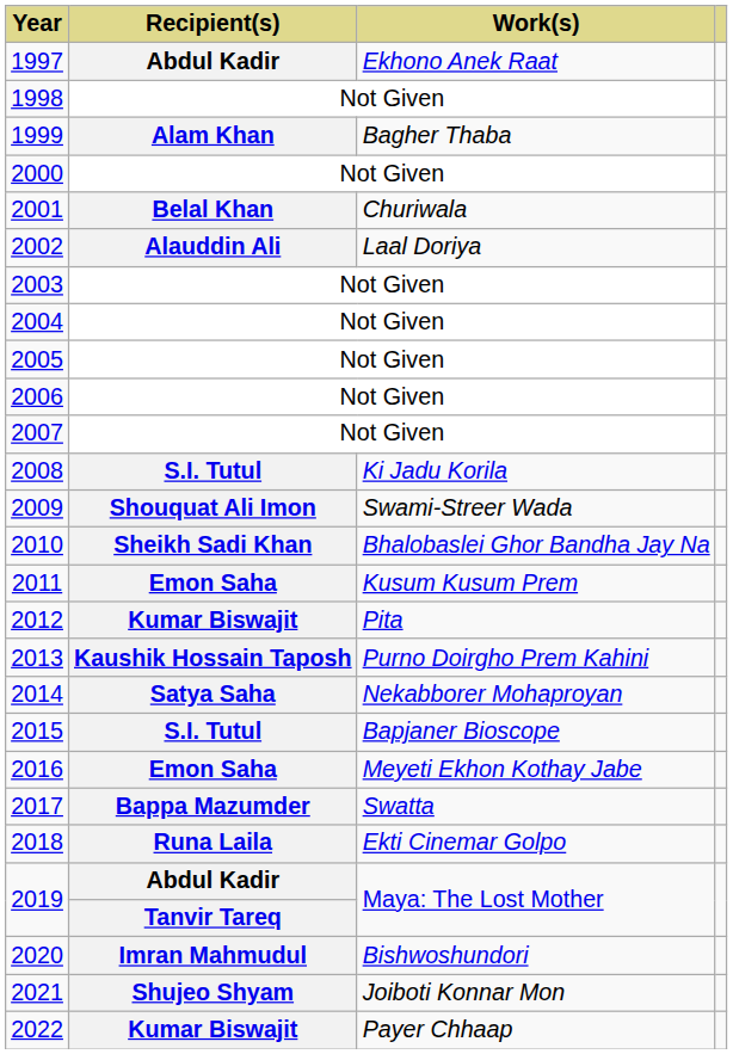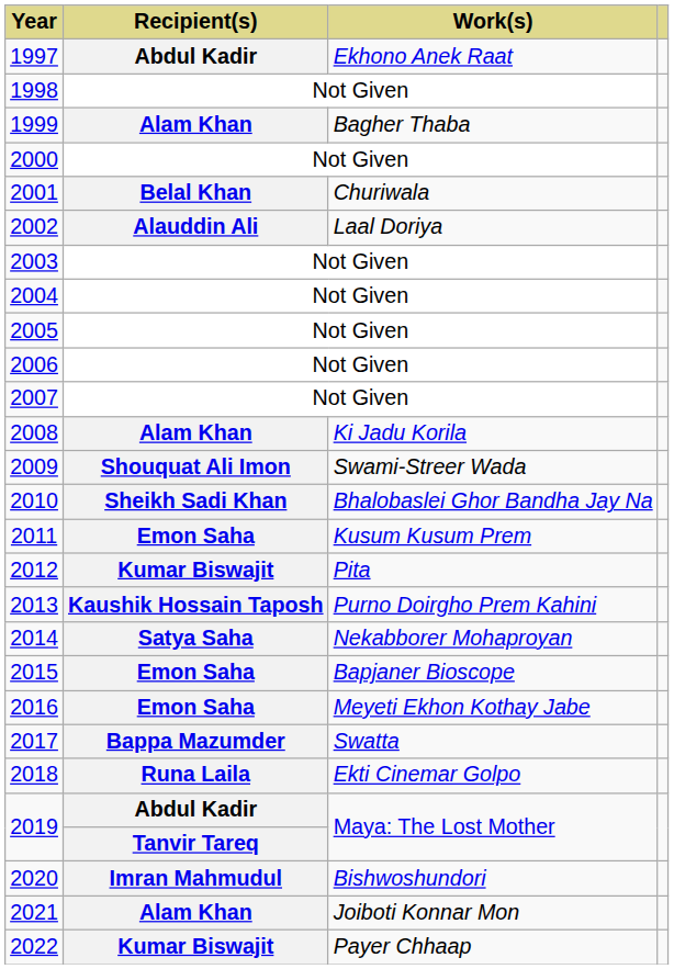 <table class="wikitable sortable plainrowheaders">
 <tr>
 <th scope="col" style="background-color:#DFD98D">Year</th>
 <th scope="col" style="background-color:#DFD98D">Recipient(s)</th>
 <th scope="col" style="background-color:#DFD98D">Work(s)</th>
 <th scope="col" style="background-color:#DFD98D" class="unsortable"></th>
 </tr>
 <tr>
 <td style="text-align:center;"><a href='#'>1997<br></a></td>
 <th scope="row">Abdul Kadir</th>
 <td><em><a href='#'>Ekhono Anek Raat</a></em></td>
 <td></td>
 </tr>
 <tr>
 <td style="text-align:center;"><a href='#'>1998<br></a></td>
 <td scope="row" style="background-color:#FFFFFF ;text-align:center" colspan="2">Not Given</td>
 <td></td>
 </tr>
 <tr>
 <td style="text-align:center;"><a href='#'>1999<br></a></td>
 <th scope="row"><a href='#'>Alam Khan</a></th>
 <td><em>Bagher Thaba</em></td>
 <td></td>
 </tr>
 <tr>
 <td style="text-align:center;"><a href='#'>2000<br></a></td>
 <td scope="row" style="background-color:#FFFFFF ;text-align:center" colspan="2">Not Given</td>
 <td></td>
 </tr>
 <tr>
 <td style="text-align:center;"><a href='#'>2001<br></a></td>
 <th scope="row"><a href='#'>Belal Khan</a></th>
 <td><em>Churiwala</em></td>
 <td></td>
 </tr>
 <tr>
 <td style="text-align:center;"><a href='#'>2002<br></a></td>
 <th scope="row"><a href='#'>Alauddin Ali</a></th>
 <td><em>Laal Doriya</em></td>
 <td></td>
 </tr>
 <tr>
 <td style="text-align:center;"><a href='#'>2003<br></a></td>
 <td scope="row" style="background-color:#FFFFFF ;text-align:center" colspan="2">Not Given</td>
 <td></td>
 </tr>
 <tr>
 <td style="text-align:center;"><a href='#'>2004<br></a></td>
 <td scope="row" style="background-color:#FFFFFF ;text-align:center" colspan="2">Not Given</td>
 <td></td>
 </tr>
 <tr>
 <td style="text-align:center;"><a href='#'>2005<br></a></td>
 <td scope="row" style="background-color:#FFFFFF ;text-align:center" colspan="2">Not Given</td>
 <td></td>
 </tr>
 <tr>
 <td style="text-align:center;"><a href='#'>2006<br></a></td>
 <td scope="row" style="background-color:#FFFFFF ;text-align:center" colspan="2">Not Given</td>
 <td></td>
 </tr>
 <tr>
 <td style="text-align:center;"><a href='#'>2007<br></a></td>
 <td scope="row" style="background-color:#FFFFFF ;text-align:center" colspan="2">Not Given</td>
 <td></td>
 </tr>
 <tr>
 <td style="text-align:center;"><a href='#'>2008<br></a></td>
-<th scope="row"><a href='#'>S.I. Tutul</a></th>
+<th scope="row"><a href='#'>Alam Khan</a></th>
 <td><em><a href='#'>Ki Jadu Korila</a></em></td>
 <td></td>
 </tr>
 <tr>
 <td style="text-align:center;"><a href='#'>2009<br></a></td>
 <th scope="row"><a href='#'>Shouquat Ali Imon</a></th>
 <td><em>Swami-Streer Wada</em></td>
 <td></td>
 </tr>
 <tr>
 <td style="text-align:center;"><a href='#'>2010<br></a></td>
 <th scope="row"><a href='#'>Sheikh Sadi Khan</a></th>
 <td><em><a href='#'>Bhalobaslei Ghor Bandha Jay Na</a></em></td>
 <td></td>
 </tr>
 <tr>
 <td style="text-align:center;"><a href='#'>2011<br></a></td>
 <th scope="row"><a href='#'>Emon Saha</a></th>
 <td><em><a href='#'>Kusum Kusum Prem</a></em></td>
 <td></td>
 </tr>
 <tr>
 <td style="text-align:center;"><a href='#'>2012<br></a></td>
 <th scope="row"><a href='#'>Kumar Biswajit</a></th>
 <td><em><a href='#'>Pita</a></em></td>
 <td></td>
 </tr>
 <tr>
 <td style="text-align:center;"><a href='#'>2013<br></a></td>
 <th scope="row"><a href='#'>Kaushik Hossain Taposh</a></th>
 <td><em><a href='#'>Purno Doirgho Prem Kahini</a></em></td>
 <td></td>
 </tr>
 <tr>
 <td style="text-align:center;"><a href='#'>2014<br></a></td>
 <th scope="row"><a href='#'>Satya Saha</a></th>
 <td><em><a href='#'>Nekabborer Mohaproyan</a></em> </td>
 <td></td>
 </tr>
 <tr>
 <td style="text-align:center;"><a href='#'>2015<br></a></td>
-<th scope="row"><a href='#'>S.I. Tutul</a></th>
+<th scope="row"><a href='#'>Emon Saha</a></th>
 <td><em><a href='#'>Bapjaner Bioscope</a></em> </td>
 <td></td>
 </tr>
 <tr>
 <td style="text-align:center;"><a href='#'>2016<br></a></td>
 <th scope="row"><a href='#'>Emon Saha</a></th>
 <td><em><a href='#'>Meyeti Ekhon Kothay Jabe</a></em></td>
 <td></td>
 </tr>
 <tr>
 <td style="text-align:center;"><a href='#'>2017<br></a></td>
 <th scope="row"><a href='#'>Bappa Mazumder</a></th>
 <td><em><a href='#'>Swatta</a></em></td>
 <td></td>
 </tr>
 <tr>
 <td style="text-align:center;"><a href='#'>2018<br></a></td>
 <th scope="row"><a href='#'>Runa Laila</a></th>
 <td><em><a href='#'>Ekti Cinemar Golpo</a></em></td>
 <td></td>
 </tr>
 <tr>
 <td rowspan="2" style="text-align:center;"><a href='#'>2019<br></a></td>
 <th scope="row">Abdul Kadir</th>
 <td rowspan="2"><a href='#'>Maya: The Lost Mother</a></td>
 <td rowspan="2"></td>
 </tr>
 <tr>
 <th scope="row"><a href='#'>Tanvir Tareq</a></th>
 </tr>
 <tr>
 <td style="text-align:center;"><a href='#'>2020<br></a></td>
 <th scope="row"><a href='#'>Imran Mahmudul</a></th>
 <td><em><a href='#'>Bishwoshundori</a></em></td>
 <td></td>
 </tr>
 <tr>
 <td style="text-align:center;"><a href='#'>2021<br></a></td>
-<th scope="row"><a href='#'>Shujeo Shyam</a></th>
+<th scope="row"><a href='#'>Alam Khan</a></th>
 <td><em>Joiboti Konnar Mon</em></td>
 <td></td>
 </tr>
 <tr>
 <td style="text-align:center;"><a href='#'>2022<br></a></td>
 <th scope="row"><a href='#'>Kumar Biswajit</a></th>
 <td><em>Payer Chhaap</em></td>
 <td></td>
 </tr>
 </table>
